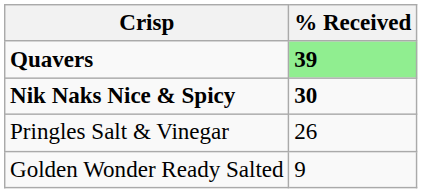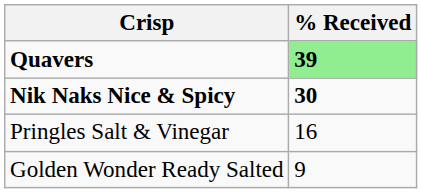 <table class="wikitable">
 <tr>
 <th>Crisp</th>
 <th>% Received</th>
 </tr>
 <tr>
 <td><strong>Quavers</strong></td>
 <td style="background: lightgreen;"><strong>39</strong></td>
 </tr>
 <tr>
 <td><strong>Nik Naks Nice & Spicy</strong></td>
 <td><strong>30</strong></td>
 </tr>
 <tr>
 <td>Pringles Salt & Vinegar</td>
-<td>26</td>
+<td>16</td>
 </tr>
 <tr>
 <td>Golden Wonder Ready Salted</td>
 <td>9</td>
 </tr>
 </table>
